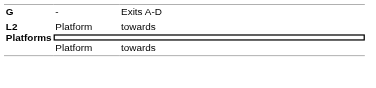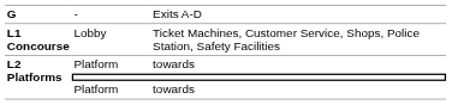 <table border=0 cellspacing=0 cellpadding=3>
 <tr>
 <td style="border-top:solid 1px gray;" width=50 valign=top><strong>G</strong></td>
 <td style="border-top:solid 1px gray;" width=100 valign=top>-</td>
 <td style="border-top:solid 1px gray;" width=390 valign=top>Exits A-D</td>
+</tr>
+<tr>
+<td style="border-bottom:solid 1px gray; border-top:solid 1px gray;" valign=top><strong>L1<br>Concourse</strong></td>
+<td style="border-bottom:solid 1px gray; border-top:solid 1px gray;" valign=top>Lobby</td>
+<td style="border-bottom:solid 1px gray; border-top:solid 1px gray;" valign=top>Ticket Machines, Customer Service, Shops, Police Station, Safety Facilities</td>
 </tr>
 <tr>
 <td style="border-bottom:solid 1px gray;" rowspan=3 valign=top><strong>L2<br>Platforms</strong></td>
 <td>Platform </td>
 <td> towards   </td>
 </tr>
 <tr>
 <td style="border-right:solid 2px black;border-left:solid 2px black;border-top:solid 2px black;border-bottom:solid 2px black;text-align:center;" colspan=2></td>
 </tr>
 <tr>
 <td style="border-bottom:solid 1px gray;">Platform </td>
 <td style="border-bottom:solid 1px gray;"> towards   </td>
 </tr>
 </table>
